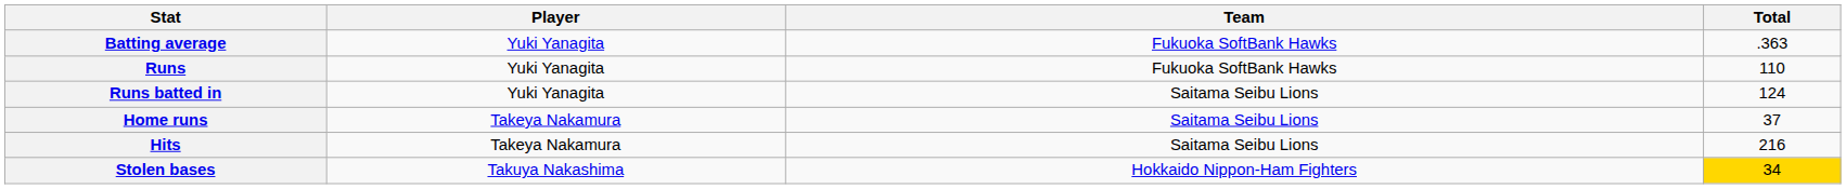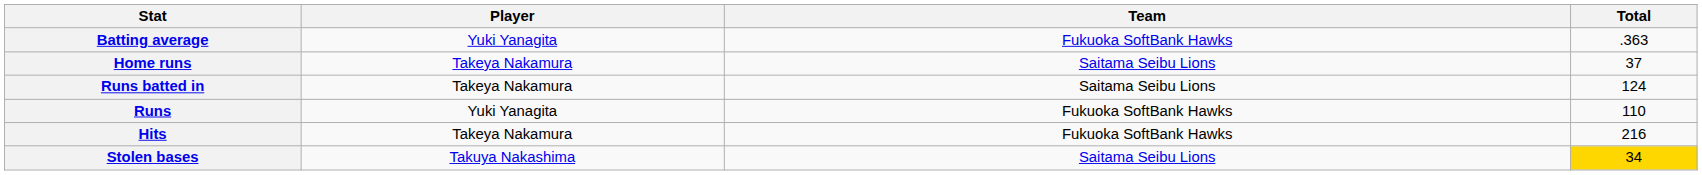 <table class="wikitable" style="text-align:center;">
 <tr>
 <th scope="col" style="width:7%;">Stat</th>
 <th scope="col" style="width:10%;">Player</th>
 <th scope="col" style="width:20%;">Team</th>
 <th scope="col" style="width:3%;">Total</th>
 </tr>
 <tr>
 <th scope="row" style="text-align:center;"><a href='#'>Batting average</a></th>
 <td><a href='#'>Yuki Yanagita</a></td>
 <td><a href='#'>Fukuoka SoftBank Hawks</a></td>
 <td>.363</td>
 </tr>
 <tr>
+<th scope="row" style="text-align:center;"><a href='#'>Home runs</a></th>
+<td><a href='#'>Takeya Nakamura</a></td>
+<td><a href='#'>Saitama Seibu Lions</a></td>
+<td>37</td>
+</tr>
+<tr>
+<th scope="row" style="text-align:center;"><a href='#'>Runs batted in</a></th>
+<td>Takeya Nakamura</td>
+<td>Saitama Seibu Lions</td>
+<td>124</td>
+</tr>
+<tr>
 <th scope="row" style="text-align:center;"><a href='#'>Runs</a></th>
 <td>Yuki Yanagita</td>
 <td>Fukuoka SoftBank Hawks</td>
 <td>110</td>
 </tr>
 <tr>
-<th scope="row" style="text-align:center;"><a href='#'>Runs batted in</a></th>
-<td>Yuki Yanagita</td>
-<td>Saitama Seibu Lions</td>
-<td>124</td>
-</tr>
-<tr>
-<th scope="row" style="text-align:center;"><a href='#'>Home runs</a></th>
-<td><a href='#'>Takeya Nakamura</a></td>
-<td><a href='#'>Saitama Seibu Lions</a></td>
-<td>37</td>
-</tr>
-<tr>
 <th scope="row" style="text-align:center;"><a href='#'>Hits</a></th>
 <td>Takeya Nakamura</td>
-<td>Saitama Seibu Lions</td>
+<td>Fukuoka SoftBank Hawks</td>
 <td>216</td>
 </tr>
 <tr>
 <th scope="row" style="text-align:center;"><a href='#'>Stolen bases</a></th>
 <td><a href='#'>Takuya Nakashima</a></td>
-<td><a href='#'>Hokkaido Nippon-Ham Fighters</a></td>
+<td><a href='#'>Saitama Seibu Lions</a></td>
 <td style="background: gold;">34</td>
 </tr>
 </table>
